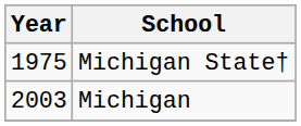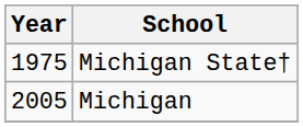 <table class="wikitable">
 <tr>
 <th>Year</th>
 <th>School</th>
 </tr>
 <tr>
 <td>1975</td>
 <td>Michigan State†</td>
 </tr>
 <tr>
-<td>2003</td>
+<td>2005</td>
 <td>Michigan</td>
 </tr>
 <tr>
 </tr>
 </table>
